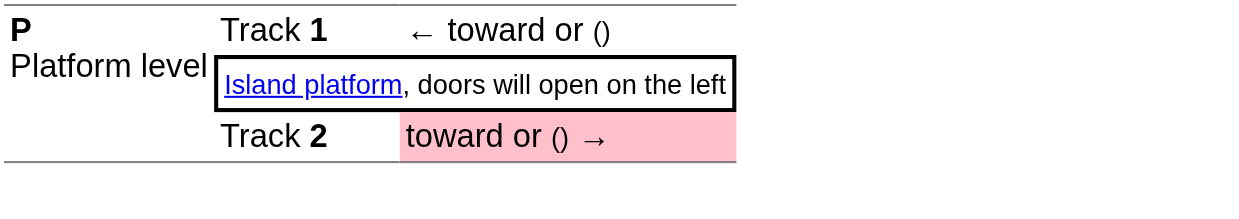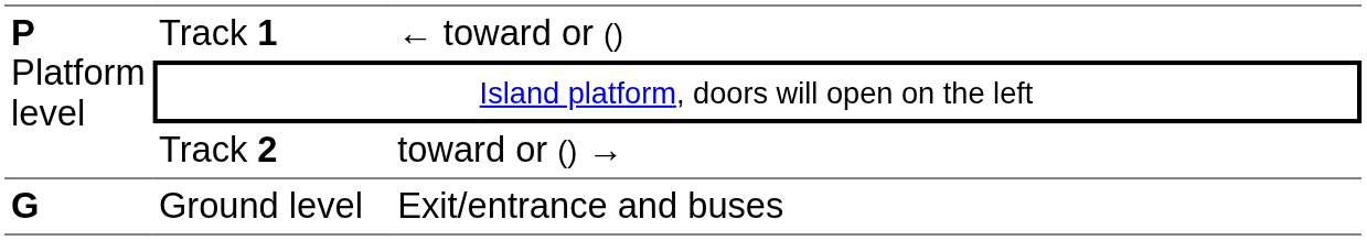 <table table border=0 cellspacing=0 cellpadding=3>
 <tr>
 <td style="border-top:solid 1px gray;border-bottom:solid 1px gray;" rowspan=3 valign=top><strong>P</strong><br>Platform level</td>
 <td style="border-top:solid 1px gray;">Track <strong>1</strong></td>
 <td style="border-top:solid 1px gray;">←  toward  or  <small>()</small></td>
 </tr>
 <tr>
 <td style="border-top:solid 2px black;border-right:solid 2px black;border-left:solid 2px black;border-bottom:solid 2px black;text-align:center;" colspan=2><small><a href='#'>Island platform</a>, doors will open on the left</small> </td>
 </tr>
 <tr>
 <td style="border-bottom:solid 1px gray;">Track <strong>2</strong></td>
-<td style="background: pink; border-bottom:solid 1px gray;">  toward  or  <small>()</small> →</td>
+<td style="border-bottom:solid 1px gray;">  toward  or  <small>()</small> →</td>
+</tr>
+<tr>
+<td style="border-bottom:solid 1px gray;border-bottom:solid 1px gray;" width=50><strong>G</strong></td>
+<td style="border-bottom:solid 1px gray;border-bottom:solid 1px gray;" width=100>Ground level</td>
+<td style="border-bottom:solid 1px gray;border-bottom:solid 1px gray;" width=425>Exit/entrance and buses</td>
 </tr>
 </table>
